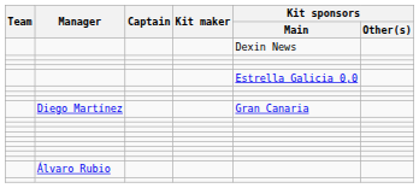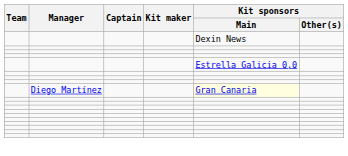 <table class="wikitable sortable" style="text-align: left;">
 <tr>
 <th rowspan="2">Team</th>
 <th rowspan="2">Manager</th>
 <th rowspan="2">Captain</th>
 <th rowspan="2">Kit maker</th>
 <th colspan="2">Kit sponsors</th>
 </tr>
 <tr>
 <th>Main</th>
 <th>Other(s)</th>
 </tr>
 <tr>
 <td></td>
 <td></td>
 <td></td>
 <td></td>
 <td>Dexin News</td>
 <td></td>
 </tr>
 <tr>
 <td></td>
 <td></td>
 <td></td>
 <td></td>
 <td></td>
 <td></td>
 </tr>
 <tr>
 <td></td>
 <td></td>
 <td></td>
 <td></td>
 <td></td>
 <td></td>
 </tr>
 <tr>
 <td></td>
 <td></td>
 <td></td>
 <td></td>
 <td></td>
 <td></td>
 </tr>
 <tr>
 <td></td>
 <td></td>
 <td></td>
 <td></td>
 <td><a href='#'>Estrella Galicia 0,0</a></td>
 <td></td>
 </tr>
 <tr>
 <td></td>
 <td></td>
 <td></td>
 <td></td>
 <td></td>
 <td></td>
 </tr>
 <tr>
 <td></td>
 <td></td>
 <td></td>
 <td></td>
 <td></td>
 <td></td>
 </tr>
 <tr>
 <td></td>
 <td></td>
 <td></td>
 <td></td>
 <td></td>
 <td></td>
 </tr>
 <tr>
 <td></td>
 <td {{nobreak> <a href='#'>Diego Martínez</a></td>
 <td></td>
 <td></td>
-<td><a href='#'>Gran Canaria</a></td>
+<td style="background: lightyellow;"><a href='#'>Gran Canaria</a></td>
 <td></td>
 </tr>
 <tr>
 <td></td>
 <td></td>
 <td></td>
 <td></td>
 <td></td>
 <td></td>
 </tr>
 <tr>
 <td></td>
 <td></td>
 <td></td>
 <td></td>
 <td></td>
 <td></td>
 </tr>
 <tr>
 <td></td>
 <td></td>
 <td></td>
 <td></td>
 <td></td>
 <td></td>
 </tr>
 <tr>
 <td></td>
 <td></td>
 <td></td>
 <td></td>
 <td></td>
 <td></td>
 </tr>
 <tr>
 <td></td>
 <td></td>
 <td></td>
 <td></td>
 <td></td>
 <td></td>
 </tr>
 <tr>
 <td></td>
 <td></td>
 <td></td>
 <td></td>
 <td></td>
 <td></td>
 </tr>
 <tr>
 <td></td>
 <td></td>
 <td></td>
 <td></td>
 <td></td>
 <td></td>
 </tr>
 <tr>
 <td></td>
 <td></td>
 <td></td>
 <td></td>
 <td></td>
 <td></td>
 </tr>
 <tr>
 <td></td>
 <td></td>
 <td></td>
 <td></td>
 <td></td>
 <td></td>
 </tr>
 <tr>
 <td></td>
-<td {{nobreak> <a href='#'>Álvaro Rubio</a></td>
-<td></td>
-<td></td>
-<td></td>
-<td></td>
-</tr>
-<tr>
-<td></td>
 <td></td>
 <td></td>
 <td></td>
 <td></td>
 <td></td>
 </tr>
 </table>
